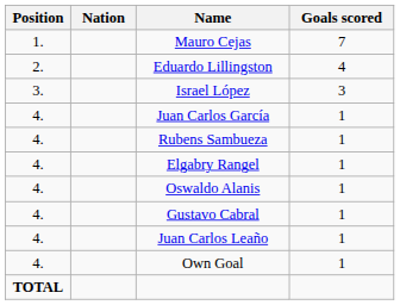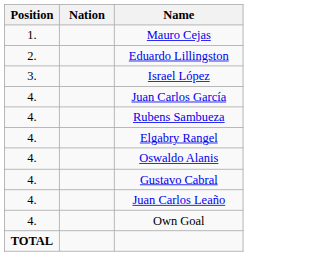 <table class="wikitable" style="font-size: 95%; text-align: center;">
 <tr>
 <th width=60>Position</th>
 <th width=60>Nation</th>
 <th width=150>Name</th>
-<th width=100>Goals scored</th>
 </tr>
 <tr>
 <td>1.</td>
 <td></td>
 <td><a href='#'>Mauro Cejas</a></td>
-<td>7</td>
 </tr>
 <tr>
 <td>2.</td>
 <td></td>
 <td><a href='#'>Eduardo Lillingston</a></td>
-<td>4</td>
 </tr>
 <tr>
 <td>3.</td>
 <td></td>
 <td><a href='#'>Israel López</a></td>
-<td>3</td>
 </tr>
 <tr>
 <td>4.</td>
 <td></td>
 <td><a href='#'>Juan Carlos García</a></td>
-<td>1</td>
 </tr>
 <tr>
 <td>4.</td>
 <td></td>
 <td><a href='#'>Rubens Sambueza</a></td>
-<td>1</td>
 </tr>
 <tr>
 <td>4.</td>
 <td></td>
 <td><a href='#'>Elgabry Rangel</a></td>
-<td>1</td>
 </tr>
 <tr>
 <td>4.</td>
 <td></td>
 <td><a href='#'>Oswaldo Alanis</a></td>
-<td>1</td>
 </tr>
 <tr>
 <td>4.</td>
 <td></td>
 <td><a href='#'>Gustavo Cabral</a></td>
-<td>1</td>
 </tr>
 <tr>
 <td>4.</td>
 <td></td>
 <td><a href='#'>Juan Carlos Leaño</a></td>
-<td>1</td>
 </tr>
 <tr>
 <td>4.</td>
 <td></td>
 <td>Own Goal</td>
-<td>1</td>
 </tr>
 <tr>
 <td><strong>TOTAL</strong></td>
 <td></td>
 <td></td>
-<td></td>
 </tr>
 </table>
